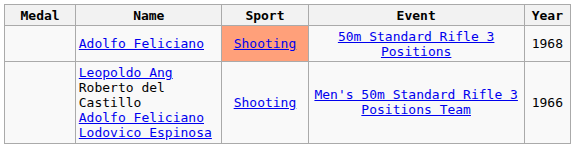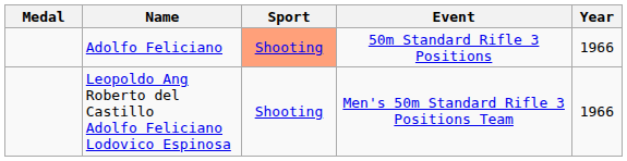 <table class="wikitable"  style="font-size:100%;  text-align:center;">
 <tr>
 <th width="65">Medal</th>
 <th width="140">Name</th>
 <th width="80">Sport</th>
 <th width="210">Event</th>
 <th width="40">Year</th>
 </tr>
 <tr>
 <td></td>
 <td align=left><a href='#'>Adolfo Feliciano</a></td>
 <td style="background: lightsalmon;"><a href='#'>Shooting</a></td>
 <td><a href='#'>50m Standard Rifle 3 Positions</a></td>
-<td>1968</td>
+<td>1966</td>
 </tr>
 <tr>
 <td></td>
 <td align=left><a href='#'>Leopoldo Ang</a><br>Roberto del Castillo<br><a href='#'>Adolfo Feliciano</a><br><a href='#'>Lodovico Espinosa</a></td>
 <td><a href='#'>Shooting</a></td>
 <td><a href='#'>Men's 50m Standard Rifle 3 Positions Team</a></td>
 <td>1966</td>
 </tr>
 </table>
